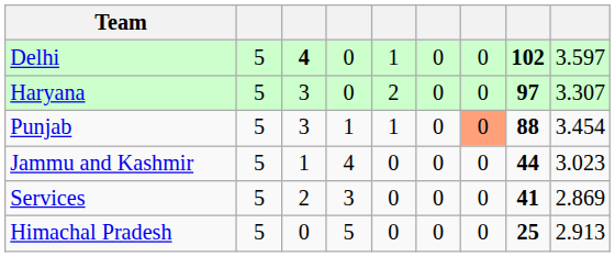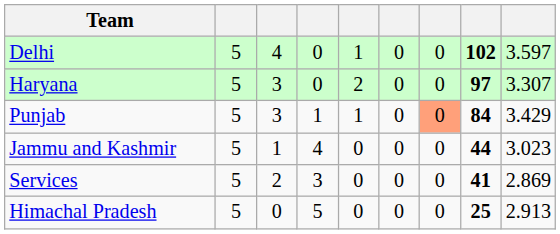 <table class="wikitable" style="text-align:center">
 <tr>
 <th style="width:160px">Team</th>
 <th style="width:25px"></th>
 <th style="width:25px"></th>
 <th style="width:25px"></th>
 <th style="width:25px"></th>
 <th style="width:25px"></th>
 <th style="width:25px"></th>
 <th style="width:25px"></th>
 <th style="width:25px;"></th>
 </tr>
 <tr style="background:#cfc;">
 <td style="text-align:left"><a href='#'>Delhi</a></td>
 <td>5</td>
-<td><strong>4</strong></td>
+<td>4</td>
 <td>0</td>
 <td>1</td>
 <td>0</td>
 <td>0</td>
 <td><strong>102</strong></td>
 <td>3.597</td>
 </tr>
 <tr style="background:#cfc;">
 <td style="text-align:left"><a href='#'>Haryana</a></td>
 <td>5</td>
 <td>3</td>
 <td>0</td>
 <td>2</td>
 <td>0</td>
 <td>0</td>
 <td><strong>97</strong></td>
 <td>3.307</td>
 </tr>
 <tr>
 <td style="text-align:left"><a href='#'>Punjab</a></td>
 <td>5</td>
 <td>3</td>
 <td>1</td>
 <td>1</td>
 <td>0</td>
 <td style="background: lightsalmon;">0</td>
-<td><strong>88</strong></td>
-<td>3.454</td>
+<td><strong>84</strong></td>
+<td>3.429</td>
 </tr>
 <tr>
 <td style="text-align:left"><a href='#'>Jammu and Kashmir</a></td>
 <td>5</td>
 <td>1</td>
 <td>4</td>
 <td>0</td>
 <td>0</td>
 <td>0</td>
 <td><strong>44</strong></td>
 <td>3.023</td>
 </tr>
 <tr>
 <td style="text-align:left"><a href='#'>Services</a></td>
 <td>5</td>
 <td>2</td>
 <td>3</td>
 <td>0</td>
 <td>0</td>
 <td>0</td>
 <td><strong>41</strong></td>
 <td>2.869</td>
 </tr>
 <tr>
 <td style="text-align:left"><a href='#'>Himachal Pradesh</a></td>
 <td>5</td>
 <td>0</td>
 <td>5</td>
 <td>0</td>
 <td>0</td>
 <td>0</td>
 <td><strong>25</strong></td>
 <td>2.913</td>
 </tr>
 </table>
